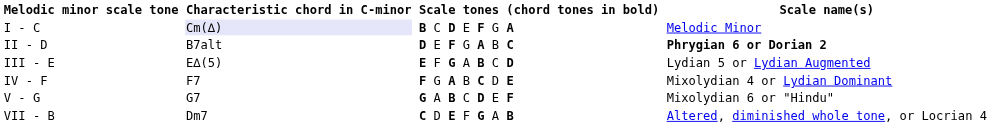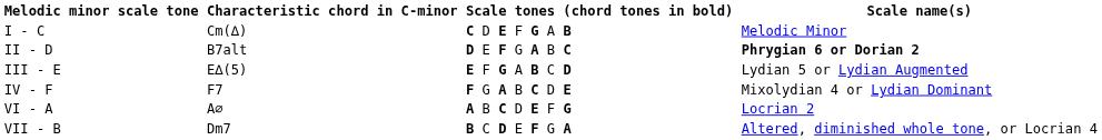 <table>
 <tr>
 <th>Melodic minor scale tone</th>
 <th></th>
 <th>Characteristic chord in C-minor</th>
 <th></th>
 <th>Scale tones (chord tones in <strong>bold</strong>)</th>
 <th></th>
 <th>Scale name(s)</th>
 </tr>
 <tr>
 <td>I - C</td>
 <td></td>
-<td style="background: lavender;">Cm(∆)</td>
+<td>Cm(∆)</td>
 <td></td>
-<td><strong>B</strong> C <strong>D</strong> E <strong>F</strong> G <strong>A</strong></td>
+<td><strong>C</strong> D <strong>E</strong> F <strong>G</strong> A <strong>B</strong></td>
 <td></td>
 <td><a href='#'>Melodic Minor</a></td>
 </tr>
 <tr>
 <td>II - D</td>
 <td></td>
 <td>B7alt</td>
 <td></td>
 <td><strong>D</strong> E <strong>F</strong> G <strong>A</strong> B <strong>C</strong></td>
 <td></td>
 <td><strong>Phrygian 6 or Dorian 2</strong></td>
 </tr>
 <tr>
 <td>III - E</td>
 <td></td>
 <td>E∆(5)</td>
 <td></td>
 <td><strong>E</strong> F <strong>G</strong> A <strong>B</strong> C <strong>D</strong></td>
 <td></td>
 <td>Lydian 5 or <a href='#'>Lydian Augmented</a></td>
 </tr>
 <tr>
 <td>IV - F</td>
 <td></td>
 <td>F7</td>
 <td></td>
 <td><strong>F</strong> G <strong>A</strong> B <strong>C</strong> D <strong>E</strong></td>
 <td></td>
 <td>Mixolydian 4 or <a href='#'>Lydian Dominant</a></td>
 </tr>
 <tr>
-<td>V - G</td>
+<td>VI - A</td>
 <td></td>
-<td>G7</td>
+<td>A∅</td>
 <td></td>
-<td><strong>G</strong> A <strong>B</strong> C <strong>D</strong> E <strong>F</strong></td>
+<td><strong>A</strong> B <strong>C</strong> D <strong>E</strong> F <strong>G</strong></td>
 <td></td>
-<td>Mixolydian 6 or "Hindu"</td>
+<td><a href='#'>Locrian 2</a></td>
 </tr>
 <tr>
 <td>VII - B</td>
 <td></td>
 <td>Dm7</td>
 <td></td>
-<td><strong>C</strong> D <strong>E</strong> F <strong>G</strong> A <strong>B</strong></td>
+<td><strong>B</strong> C <strong>D</strong> E <strong>F</strong> G <strong>A</strong></td>
 <td></td>
 <td><a href='#'>Altered</a>, <a href='#'>diminished whole tone</a>, or Locrian 4</td>
 </tr>
 </table>
